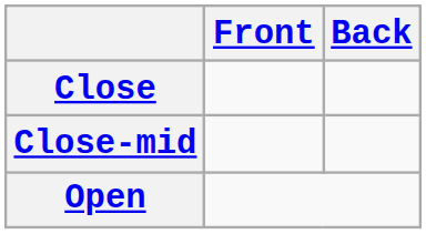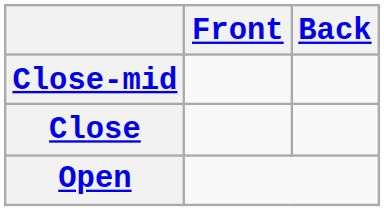 <table class="wikitable">
 <tr>
 <th></th>
 <th scope="col"><a href='#'>Front</a></th>
 <th scope="col"><a href='#'>Back</a></th>
 </tr>
 <tr align=center>
-<th scope="row"><a href='#'>Close</a></th>
+<th scope="row"><a href='#'>Close-mid</a></th>
 <td></td>
 <td></td>
 </tr>
 <tr align=center>
-<th scope="row"><a href='#'>Close-mid</a></th>
+<th scope="row"><a href='#'>Close</a></th>
 <td></td>
 <td></td>
 </tr>
 <tr align=center>
 <th scope="row"><a href='#'>Open</a></th>
 <td colspan=2></td>
 </tr>
 </table>
